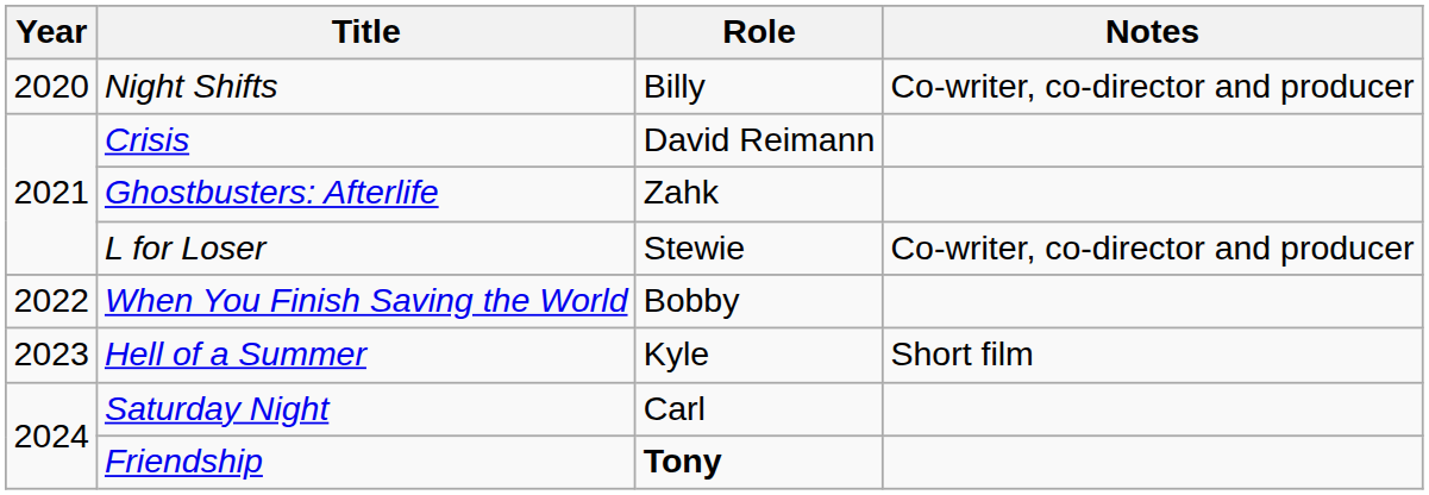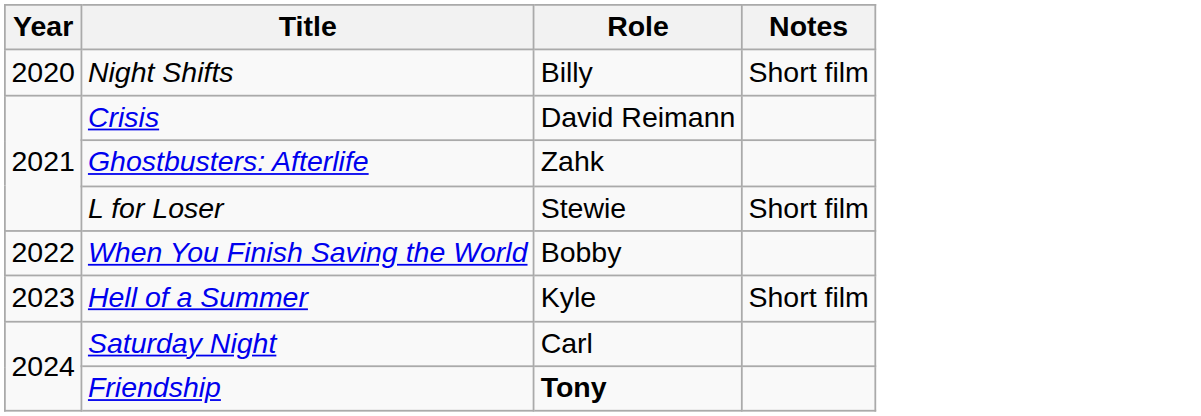 <table class="wikitable sortable">
 <tr>
 <th>Year</th>
 <th>Title</th>
 <th>Role</th>
 <th class="unsortable">Notes</th>
 </tr>
 <tr>
 <td>2020</td>
 <td><em>Night Shifts</em></td>
 <td>Billy</td>
-<td>Co-writer, co-director and producer</td>
+<td>Short film</td>
 </tr>
 <tr>
 <td rowspan=3>2021</td>
 <td><em><a href='#'>Crisis</a></em></td>
 <td>David Reimann</td>
 <td></td>
 </tr>
 <tr>
 <td><em><a href='#'>Ghostbusters: Afterlife</a></em></td>
 <td>Zahk</td>
 <td></td>
 </tr>
 <tr>
 <td><em>L for Loser</em></td>
 <td>Stewie</td>
-<td>Co-writer, co-director and producer</td>
+<td>Short film</td>
 </tr>
 <tr>
 <td>2022</td>
 <td><em><a href='#'>When You Finish Saving the World</a></em></td>
 <td>Bobby</td>
 <td></td>
 </tr>
 <tr>
 <td>2023</td>
 <td><em><a href='#'>Hell of a Summer</a></em></td>
 <td>Kyle</td>
 <td>Short film</td>
 </tr>
 <tr>
 <td rowspan=4>2024</td>
 <td><em><a href='#'>Saturday Night</a></em></td>
 <td>Carl</td>
 <td></td>
 </tr>
 <tr>
 <td><em><a href='#'>Friendship</a></em></td>
 <td><strong>Tony</strong></td>
 </tr>
 </table>
